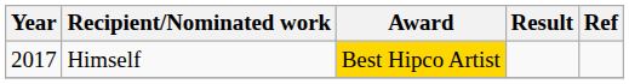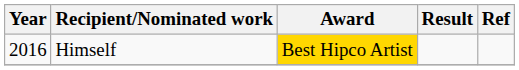 <table class="wikitable">
 <tr>
 <th>Year</th>
 <th>Recipient/Nominated work</th>
 <th>Award</th>
 <th>Result</th>
 <th>Ref</th>
 </tr>
 <tr>
-<td rowspan="1">2017</td>
+<td rowspan="1">2016</td>
 <td rowspan="1">Himself</td>
 <td style="background: gold;">Best Hipco Artist</td>
 <td></td>
 <td></td>
 </tr>
 <tr>
 </tr>
 </table>
